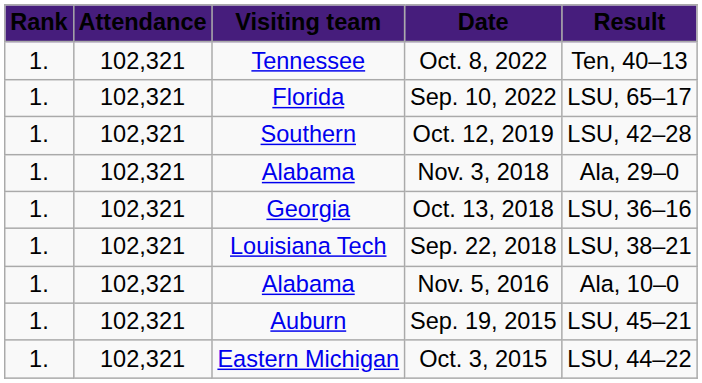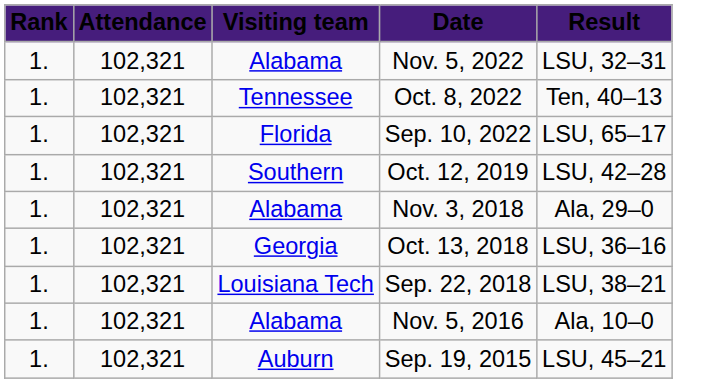 <table class=wikitable class="wikitable sortable">
 <tr>
 <th style="background:#461d7c; text-align:center;"><span>Rank</span></th>
 <th style="background:#461d7c; text-align:center;"><span>Attendance</span></th>
 <th style="background:#461d7c; text-align:center;"><span>Visiting team</span></th>
 <th style="background:#461d7c; text-align:center;"><span>Date</span></th>
 <th style="background:#461d7c; text-align:center;"><span>Result</span></th>
+</tr>
+<tr style="text-align:center;">
+<td>1.</td>
+<td>102,321</td>
+<td><a href='#'>Alabama</a></td>
+<td>Nov. 5, 2022</td>
+<td>LSU, 32–31</td>
 </tr>
 <tr style="text-align:center;">
 <td>1.</td>
 <td>102,321</td>
 <td><a href='#'>Tennessee</a></td>
 <td>Oct. 8, 2022</td>
 <td>Ten, 40–13</td>
 </tr>
 <tr style="text-align:center;">
 <td>1.</td>
 <td>102,321</td>
 <td><a href='#'>Florida</a></td>
 <td>Sep. 10, 2022</td>
 <td>LSU, 65–17</td>
 </tr>
 <tr style="text-align:center;">
 <td>1.</td>
 <td>102,321</td>
 <td><a href='#'>Southern</a></td>
 <td>Oct. 12, 2019</td>
 <td>LSU, 42–28</td>
 </tr>
 <tr style="text-align:center;">
 <td>1.</td>
 <td>102,321</td>
 <td><a href='#'>Alabama</a></td>
 <td>Nov. 3, 2018</td>
 <td>Ala, 29–0</td>
 </tr>
 <tr style="text-align:center;">
 <td>1.</td>
 <td>102,321</td>
 <td><a href='#'>Georgia</a></td>
 <td>Oct. 13, 2018</td>
 <td>LSU, 36–16</td>
 </tr>
 <tr style="text-align:center;">
 <td>1.</td>
 <td>102,321</td>
 <td><a href='#'>Louisiana Tech</a></td>
 <td>Sep. 22, 2018</td>
 <td>LSU, 38–21</td>
 </tr>
 <tr style="text-align:center;">
 <td>1.</td>
 <td>102,321</td>
 <td><a href='#'>Alabama</a></td>
 <td>Nov. 5, 2016</td>
 <td>Ala, 10–0</td>
 </tr>
 <tr style="text-align:center;">
 <td>1.</td>
 <td>102,321</td>
 <td><a href='#'>Auburn</a></td>
 <td>Sep. 19, 2015</td>
 <td>LSU, 45–21</td>
 </tr>
-<tr style="text-align:center;">
-<td>1.</td>
-<td>102,321</td>
-<td><a href='#'>Eastern Michigan</a></td>
-<td>Oct. 3, 2015</td>
-<td>LSU, 44–22</td>
-</tr>
 </table>
